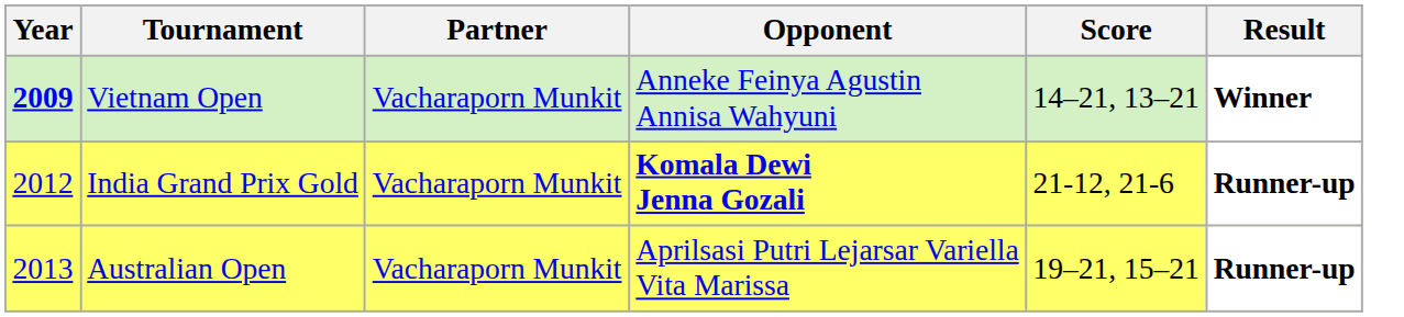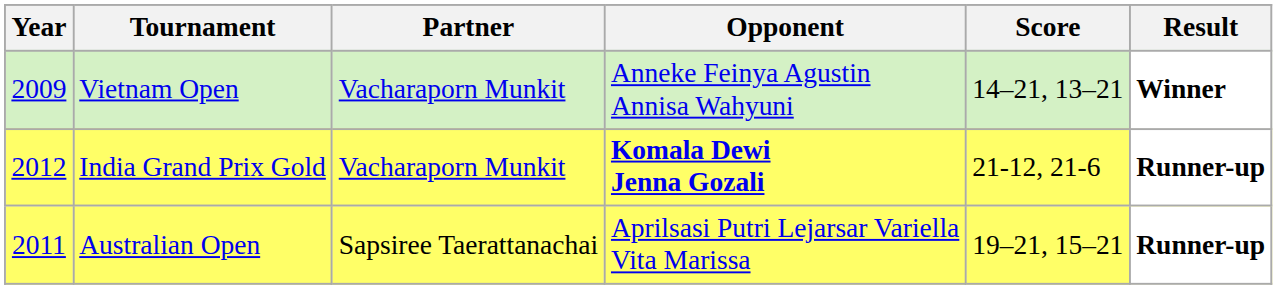 <table class="sortable wikitable" style="font-size: 90%;">
 <tr>
 <th>Year</th>
 <th>Tournament</th>
 <th>Partner</th>
 <th>Opponent</th>
 <th>Score</th>
 <th>Result</th>
 </tr>
 <tr style="background:#D4F1C5">
-<td align="center"><strong><a href='#'>2009</a></strong></td>
+<td align="center"><a href='#'>2009</a></td>
 <td align="left"><a href='#'>Vietnam Open</a></td>
 <td align="left"> <a href='#'>Vacharaporn Munkit</a></td>
 <td align="left"> <a href='#'>Anneke Feinya Agustin</a><br> <a href='#'>Annisa Wahyuni</a></td>
 <td align="left">14–21, 13–21</td>
 <td style="text-align:left; background:white"> <strong>Winner</strong></td>
 </tr>
 <tr style="background:#FFFF67">
 <td align="center"><a href='#'>2012</a></td>
 <td align="left"><a href='#'>India Grand Prix Gold</a></td>
 <td align="left"> <a href='#'>Vacharaporn Munkit</a></td>
 <td align="left"><strong> <a href='#'>Komala Dewi</a><br> <a href='#'>Jenna Gozali</a></strong></td>
 <td align="left">21-12, 21-6</td>
 <td style="text-align:left; background:white"> <strong>Runner-up</strong></td>
 </tr>
 <tr style="background:#FFFF67">
-<td align="center"><a href='#'>2013</a></td>
+<td align="center"><a href='#'>2011</a></td>
 <td align="left"><a href='#'>Australian Open</a></td>
-<td align="left"> <a href='#'>Vacharaporn Munkit</a></td>
+<td align="left"> Sapsiree Taerattanachai</td>
 <td align="left"> <a href='#'>Aprilsasi Putri Lejarsar Variella</a><br> <a href='#'>Vita Marissa</a></td>
 <td align="left">19–21, 15–21</td>
 <td style="text-align:left; background:white"> <strong>Runner-up</strong></td>
 </tr>
 </table>
